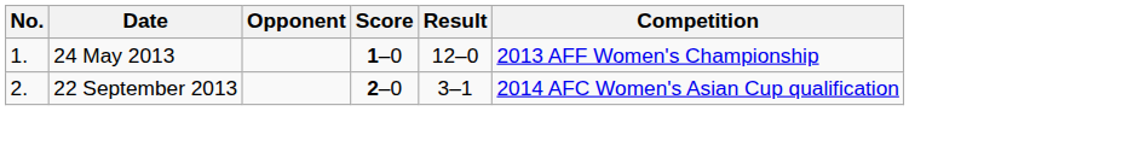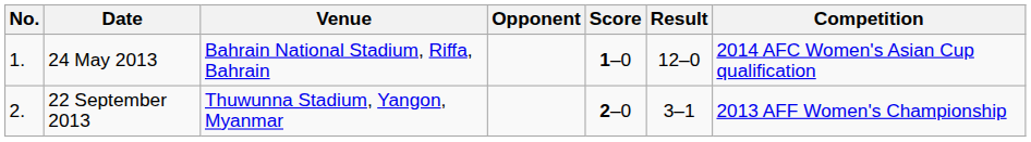 <table class="wikitable">
 <tr>
 <th>No.</th>
 <th>Date</th>
+<th>Venue</th>
 <th>Opponent</th>
 <th>Score</th>
 <th>Result</th>
 <th>Competition</th>
 </tr>
 <tr>
 <td>1.</td>
 <td>24 May 2013</td>
+<td><a href='#'>Bahrain National Stadium</a>, <a href='#'>Riffa</a>, <a href='#'>Bahrain</a></td>
 <td></td>
 <td align=center><strong>1</strong>–0</td>
 <td align=center>12–0</td>
-<td><a href='#'>2013 AFF Women's Championship</a></td>
+<td><a href='#'>2014 AFC Women's Asian Cup qualification</a></td>
 </tr>
 <tr>
 <td>2.</td>
 <td>22 September 2013</td>
+<td><a href='#'>Thuwunna Stadium</a>, <a href='#'>Yangon</a>, <a href='#'>Myanmar</a></td>
 <td></td>
 <td align=center><strong>2</strong>–0</td>
 <td align=center>3–1</td>
-<td><a href='#'>2014 AFC Women's Asian Cup qualification</a></td>
+<td><a href='#'>2013 AFF Women's Championship</a></td>
 </tr>
 </table>
